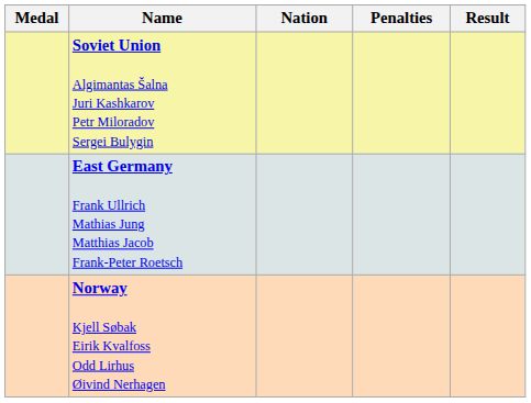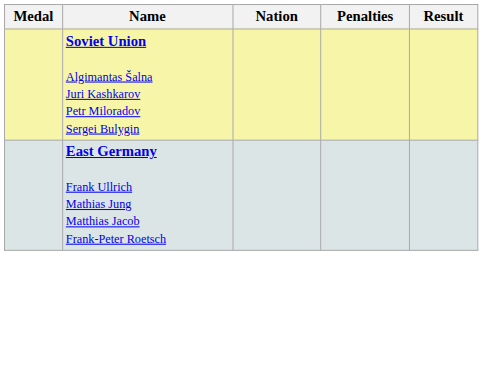 <table class=wikitable style="border:1px solid #AAAAAA;font-size:90%">
 <tr bgcolor="#E4E4E4">
 <th style="border-bottom:1px solid #AAAAAA" width=50>Medal</th>
 <th style="border-bottom:1px solid #AAAAAA" width=160>Name</th>
 <th style="border-bottom:1px solid #AAAAAA" width=80>Nation</th>
 <th style="border-bottom:1px solid #AAAAAA" width=80>Penalties</th>
 <th style="border-bottom:1px solid #AAAAAA" width=60>Result</th>
 </tr>
 <tr bgcolor="#F7F6A8">
 <td align="center"></td>
 <td><strong><a href='#'>Soviet Union</a></strong><br><br><small><a href='#'>Algimantas Šalna</a><br><a href='#'>Juri Kashkarov</a><br><a href='#'>Petr Miloradov</a><br><a href='#'>Sergei Bulygin</a></small></td>
 <td></td>
 <td align="center"></td>
 <td align="center"></td>
 </tr>
 <tr bgcolor="#DCE5E5">
 <td align="center"></td>
 <td><strong><a href='#'>East Germany</a></strong><br><br><small><a href='#'>Frank Ullrich</a><br><a href='#'>Mathias Jung</a><br><a href='#'>Matthias Jacob</a><br><a href='#'>Frank-Peter Roetsch</a></small></td>
 <td></td>
 <td align="center"></td>
 <td align="right"></td>
 </tr>
-<tr bgcolor="#FFDAB9">
-<td align="center"></td>
-<td><strong><a href='#'>Norway</a></strong><br><br><small><a href='#'>Kjell Søbak</a><br><a href='#'>Eirik Kvalfoss</a><br><a href='#'>Odd Lirhus</a><br><a href='#'>Øivind Nerhagen</a></small></td>
-<td></td>
-<td align="center"></td>
-<td align="right"></td>
-</tr>
 </table>
